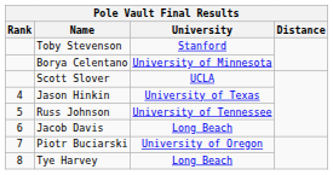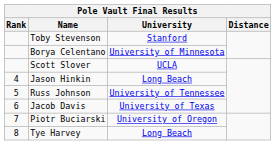 <table class="wikitable sortable" style="text-align:center">
 <tr>
 <th colspan="4">Pole Vault Final Results</th>
 </tr>
 <tr>
 <th>Rank</th>
 <th>Name</th>
 <th>University</th>
 <th>Distance</th>
 </tr>
 <tr>
 <td></td>
 <td align=left>Toby Stevenson</td>
 <td><a href='#'>Stanford</a></td>
 <td rowspan="2" style="text-align:center"></td>
 </tr>
 <tr>
 <td></td>
 <td align=left>Borya Celentano</td>
 <td><a href='#'>University of Minnesota</a></td>
 </tr>
 <tr>
 <td></td>
 <td align=left>Scott Slover</td>
 <td><a href='#'>UCLA</a></td>
 <td rowspan="4" style="text-align:center"></td>
 </tr>
 <tr>
 <td>4</td>
 <td align=left>Jason Hinkin</td>
-<td><a href='#'>University of Texas</a></td>
+<td><a href='#'>Long Beach</a></td>
 </tr>
 <tr>
 <td>5</td>
 <td align=left>Russ Johnson</td>
 <td><a href='#'>University of Tennessee</a></td>
 </tr>
 <tr>
 <td>6</td>
 <td align=left>Jacob Davis</td>
-<td><a href='#'>Long Beach</a></td>
+<td><a href='#'>University of Texas</a></td>
 </tr>
 <tr>
 <td>7</td>
 <td align=left>Piotr Buciarski</td>
 <td><a href='#'>University of Oregon</a></td>
 <td rowspan="2" style="text-align:center"></td>
 </tr>
 <tr>
 <td>8</td>
 <td align=left>Tye Harvey</td>
 <td><a href='#'>Long Beach</a></td>
 </tr>
 </table>
